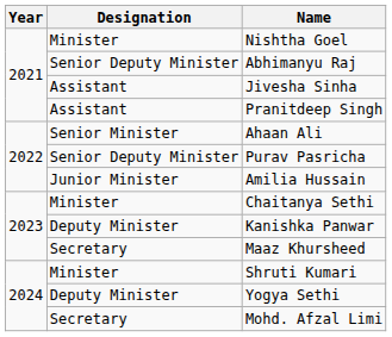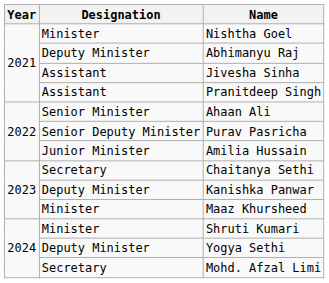 <table class="wikitable">
 <tr>
 <th>Year</th>
 <th>Designation</th>
 <th>Name</th>
 </tr>
 <tr>
 <td rowspan="4">2021</td>
 <td>Minister</td>
 <td>Nishtha Goel</td>
 </tr>
 <tr>
-<td>Senior Deputy Minister</td>
+<td>Deputy Minister</td>
 <td>Abhimanyu Raj</td>
 </tr>
 <tr>
 <td>Assistant</td>
 <td>Jivesha Sinha</td>
 </tr>
 <tr>
 <td>Assistant</td>
 <td>Pranitdeep Singh</td>
 </tr>
 <tr>
 <td rowspan="3">2022</td>
 <td>Senior Minister</td>
 <td>Ahaan Ali</td>
 </tr>
 <tr>
 <td>Senior Deputy Minister</td>
 <td>Purav Pasricha</td>
 </tr>
 <tr>
 <td>Junior Minister</td>
 <td>Amilia Hussain</td>
 </tr>
 <tr>
 <td rowspan="3">2023</td>
-<td>Minister</td>
+<td>Secretary</td>
 <td>Chaitanya Sethi</td>
 </tr>
 <tr>
 <td>Deputy Minister</td>
 <td>Kanishka Panwar</td>
 </tr>
 <tr>
-<td>Secretary</td>
+<td>Minister</td>
 <td>Maaz Khursheed</td>
 </tr>
 <tr>
 <td rowspan="3">2024</td>
 <td>Minister</td>
 <td>Shruti Kumari</td>
 </tr>
 <tr>
 <td>Deputy Minister</td>
 <td>Yogya Sethi</td>
 </tr>
 <tr>
 <td>Secretary</td>
 <td>Mohd. Afzal Limi</td>
 </tr>
 </table>
